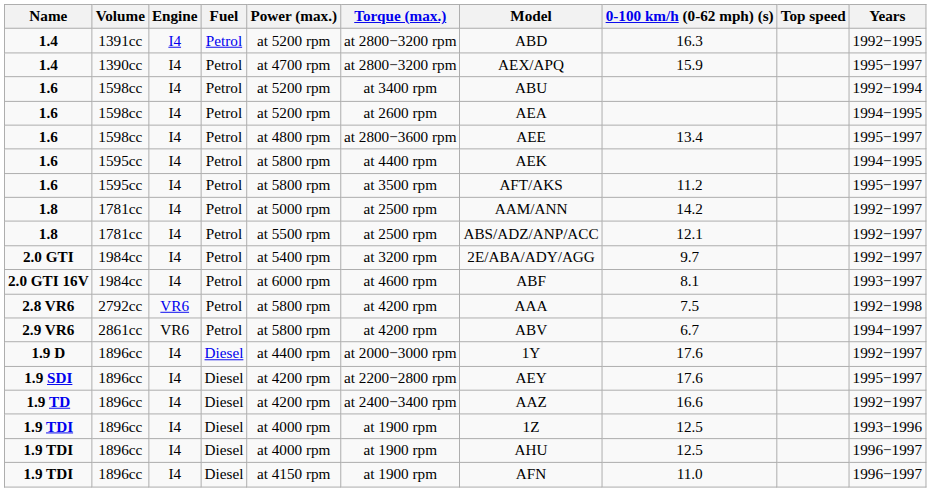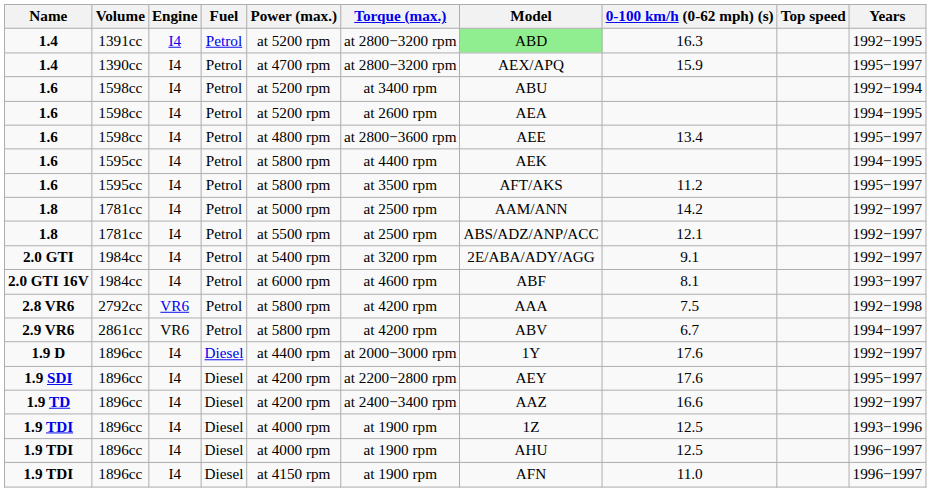 <table class="wikitable" style="text-align:center;">
 <tr style="background:#dcdcdc; text-align:center; vertical-align:middle;">
 <th>Name</th>
 <th>Volume</th>
 <th>Engine</th>
 <th>Fuel</th>
 <th>Power (max.)</th>
 <th><a href='#'>Torque (max.)</a></th>
 <th>Model</th>
 <th><a href='#'>0-100 km/h</a> (0-62 mph) (s)</th>
 <th>Top speed</th>
 <th>Years</th>
 </tr>
 <tr>
 <td><strong>1.4</strong></td>
 <td>1391cc</td>
 <td><a href='#'>I4</a></td>
 <td><a href='#'>Petrol</a></td>
 <td> at 5200 rpm</td>
 <td> at 2800−3200 rpm</td>
-<td>ABD</td>
+<td style="background: lightgreen;">ABD</td>
 <td>16.3</td>
 <td></td>
 <td>1992−1995</td>
 </tr>
 <tr>
 <td><strong>1.4</strong></td>
 <td>1390cc</td>
 <td>I4</td>
 <td>Petrol</td>
 <td> at 4700 rpm</td>
 <td> at 2800−3200 rpm</td>
 <td>AEX/APQ</td>
 <td>15.9</td>
 <td></td>
 <td>1995−1997</td>
 </tr>
 <tr>
 <td><strong>1.6</strong></td>
 <td>1598cc</td>
 <td>I4</td>
 <td>Petrol</td>
 <td> at 5200 rpm</td>
 <td> at 3400 rpm</td>
 <td>ABU</td>
 <td></td>
 <td></td>
 <td>1992−1994</td>
 </tr>
 <tr>
 <td><strong>1.6</strong></td>
 <td>1598cc</td>
 <td>I4</td>
 <td>Petrol</td>
 <td> at 5200 rpm</td>
 <td> at 2600 rpm</td>
 <td>AEA</td>
 <td></td>
 <td></td>
 <td>1994−1995</td>
 </tr>
 <tr>
 <td><strong>1.6</strong></td>
 <td>1598cc</td>
 <td>I4</td>
 <td>Petrol</td>
 <td> at 4800 rpm</td>
 <td> at 2800−3600 rpm</td>
 <td>AEE</td>
 <td>13.4</td>
 <td></td>
 <td>1995−1997</td>
 </tr>
 <tr>
 <td><strong>1.6</strong></td>
 <td>1595cc</td>
 <td>I4</td>
 <td>Petrol</td>
 <td> at 5800 rpm</td>
 <td> at 4400 rpm</td>
 <td>AEK</td>
 <td></td>
 <td></td>
 <td>1994−1995</td>
 </tr>
 <tr>
 <td><strong>1.6</strong></td>
 <td>1595cc</td>
 <td>I4</td>
 <td>Petrol</td>
 <td> at 5800 rpm</td>
 <td> at 3500 rpm</td>
 <td>AFT/AKS</td>
 <td>11.2</td>
 <td></td>
 <td>1995−1997</td>
 </tr>
 <tr>
 <td><strong>1.8</strong></td>
 <td>1781cc</td>
 <td>I4</td>
 <td>Petrol</td>
 <td> at 5000 rpm</td>
 <td> at 2500 rpm</td>
 <td>AAM/ANN</td>
 <td>14.2</td>
 <td></td>
 <td>1992−1997</td>
 </tr>
 <tr>
 <td><strong>1.8</strong></td>
 <td>1781cc</td>
 <td>I4</td>
 <td>Petrol</td>
 <td> at 5500 rpm</td>
 <td> at 2500 rpm</td>
 <td>ABS/ADZ/ANP/ACC</td>
 <td>12.1</td>
 <td></td>
 <td>1992−1997</td>
 </tr>
 <tr>
 <td><strong>2.0 GTI</strong></td>
 <td>1984cc</td>
 <td>I4</td>
 <td>Petrol</td>
 <td> at 5400 rpm</td>
 <td> at 3200 rpm</td>
 <td>2E/ABA/ADY/AGG</td>
-<td>9.7</td>
+<td>9.1</td>
 <td></td>
 <td>1992−1997</td>
 </tr>
 <tr>
 <td><strong>2.0 GTI 16V</strong></td>
 <td>1984cc</td>
 <td>I4</td>
 <td>Petrol</td>
 <td> at 6000 rpm</td>
 <td> at 4600 rpm</td>
 <td>ABF</td>
 <td>8.1</td>
 <td></td>
 <td>1993−1997</td>
 </tr>
 <tr>
 <td><strong>2.8 VR6</strong></td>
 <td>2792cc</td>
 <td><a href='#'>VR6</a></td>
 <td>Petrol</td>
 <td> at 5800 rpm</td>
 <td> at 4200 rpm</td>
 <td>AAA</td>
 <td>7.5</td>
 <td></td>
 <td>1992−1998</td>
 </tr>
 <tr>
 <td><strong>2.9 VR6</strong></td>
 <td>2861cc</td>
 <td>VR6</td>
 <td>Petrol</td>
 <td> at 5800 rpm</td>
 <td> at 4200 rpm</td>
 <td>ABV</td>
 <td>6.7</td>
 <td></td>
 <td>1994−1997</td>
 </tr>
 <tr>
 <td><strong>1.9 D</strong></td>
 <td>1896cc</td>
 <td>I4</td>
 <td><a href='#'>Diesel</a></td>
 <td> at 4400 rpm</td>
 <td> at 2000−3000 rpm</td>
 <td>1Y</td>
 <td>17.6</td>
 <td></td>
 <td>1992−1997</td>
 </tr>
 <tr>
 <td><strong>1.9 <a href='#'>SDI</a></strong></td>
 <td>1896cc</td>
 <td>I4</td>
 <td>Diesel</td>
 <td> at 4200 rpm</td>
 <td> at 2200−2800 rpm</td>
 <td>AEY</td>
 <td>17.6</td>
 <td></td>
 <td>1995−1997</td>
 </tr>
 <tr>
 <td><strong>1.9 <a href='#'>TD</a></strong></td>
 <td>1896cc</td>
 <td>I4</td>
 <td>Diesel</td>
 <td> at 4200 rpm</td>
 <td> at 2400−3400 rpm</td>
 <td>AAZ</td>
 <td>16.6</td>
 <td></td>
 <td>1992−1997</td>
 </tr>
 <tr>
 <td><strong>1.9 <a href='#'>TDI</a></strong></td>
 <td>1896cc</td>
 <td>I4</td>
 <td>Diesel</td>
 <td> at 4000 rpm</td>
 <td> at 1900 rpm</td>
 <td>1Z</td>
 <td>12.5</td>
 <td></td>
 <td>1993−1996</td>
 </tr>
 <tr>
 <td><strong>1.9 TDI</strong></td>
 <td>1896cc</td>
 <td>I4</td>
 <td>Diesel</td>
 <td> at 4000 rpm</td>
 <td> at 1900 rpm</td>
 <td>AHU</td>
 <td>12.5</td>
 <td></td>
 <td>1996−1997</td>
 </tr>
 <tr>
 <td><strong>1.9 TD<span>I</span></strong></td>
 <td>1896cc</td>
 <td>I4</td>
 <td>Diesel</td>
 <td> at 4150 rpm</td>
 <td> at 1900 rpm</td>
 <td>AFN</td>
 <td>11.0</td>
 <td></td>
 <td>1996−1997</td>
 </tr>
 </table>
